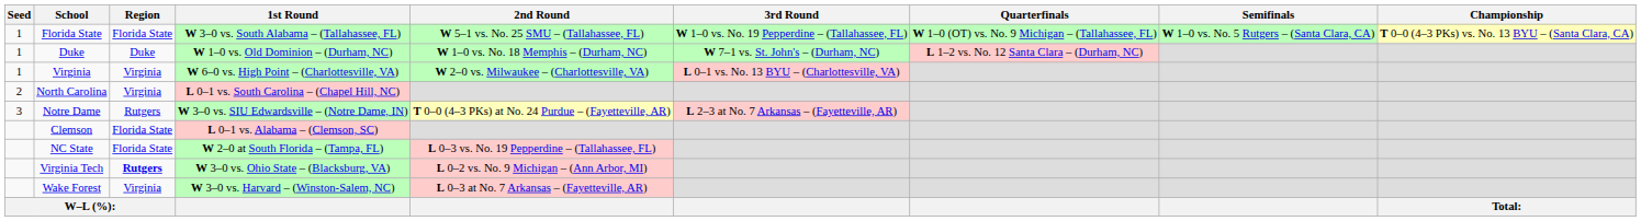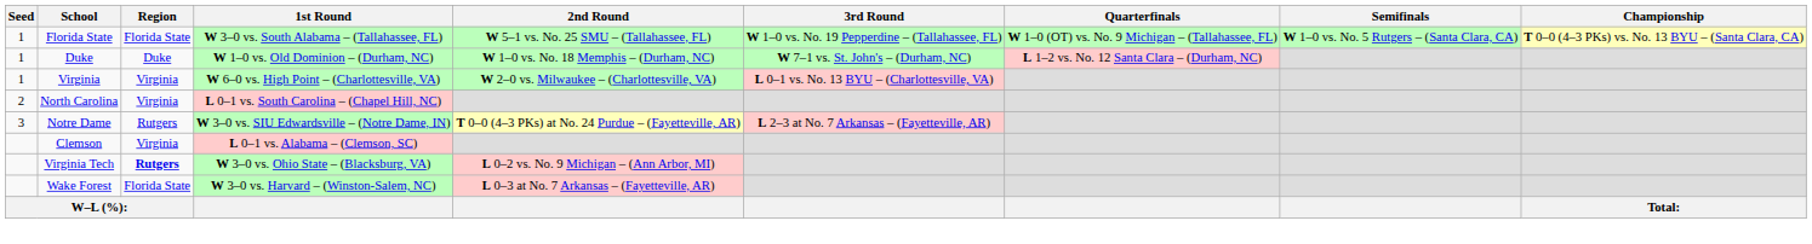 <table class="sortable wikitable" style="white-space:nowrap; text-align:center; font-size:90%;">
 <tr>
 <th>Seed</th>
 <th>School</th>
 <th>Region</th>
 <th>1st Round</th>
 <th>2nd Round</th>
 <th>3rd Round</th>
 <th>Quarterfinals</th>
 <th>Semifinals</th>
 <th>Championship</th>
 </tr>
 <tr>
 <td>1</td>
 <td><a href='#'>Florida State</a></td>
 <td><a href='#'>Florida State</a></td>
 <td style="background:#bfb;"><strong>W</strong> 3–0 vs. <a href='#'>South Alabama</a> – (<a href='#'>Tallahassee, FL</a>)</td>
 <td style="background:#bfb;"><strong>W</strong> 5–1 vs. No. 25 <a href='#'>SMU</a> – (<a href='#'>Tallahassee, FL</a>)</td>
 <td style="background:#bfb;"><strong>W</strong> 1–0 vs. No. 19 <a href='#'>Pepperdine</a> – (<a href='#'>Tallahassee, FL</a>)</td>
 <td style="background:#bfb;"><strong>W</strong> 1–0 (OT) vs. No. 9 <a href='#'>Michigan</a> – (<a href='#'>Tallahassee, FL</a>)</td>
 <td style="background:#bfb;"><strong>W</strong> 1–0 vs. No. 5 <a href='#'>Rutgers</a> – (<a href='#'>Santa Clara, CA</a>)</td>
 <td style="background:#ffb;"><strong>T</strong> 0–0 (4–3 PKs) vs. No. 13 <a href='#'>BYU</a> – (<a href='#'>Santa Clara, CA</a>)</td>
 </tr>
 <tr>
 <td>1</td>
 <td><a href='#'>Duke</a></td>
 <td><a href='#'>Duke</a></td>
 <td style="background:#bfb;"><strong>W</strong> 1–0 vs. <a href='#'>Old Dominion</a> – (<a href='#'>Durham, NC</a>)</td>
 <td style="background:#bfb;"><strong>W</strong> 1–0 vs. No. 18 <a href='#'>Memphis</a> – (<a href='#'>Durham, NC</a>)</td>
 <td style="background:#bfb;"><strong>W</strong> 7–1 vs. <a href='#'>St. John's</a> – (<a href='#'>Durham, NC</a>)</td>
 <td style="background:#fcc;"><strong>L</strong> 1–2 vs. No. 12 <a href='#'>Santa Clara</a> – (<a href='#'>Durham, NC</a>)</td>
 <td bgcolor=#ddd></td>
 <td bgcolor=#ddd></td>
 </tr>
 <tr>
 <td>1</td>
 <td><a href='#'>Virginia</a></td>
 <td><a href='#'>Virginia</a></td>
 <td style="background:#bfb;"><strong>W</strong> 6–0 vs. <a href='#'>High Point</a> – (<a href='#'>Charlottesville, VA</a>)</td>
 <td style="background:#bfb;"><strong>W</strong> 2–0 vs. <a href='#'>Milwaukee</a> – (<a href='#'>Charlottesville, VA</a>)</td>
 <td style="background:#fcc;"><strong>L</strong> 0–1 vs. No. 13 <a href='#'>BYU</a> – (<a href='#'>Charlottesville, VA</a>)</td>
 <td bgcolor=#ddd></td>
 <td bgcolor=#ddd></td>
 <td bgcolor=#ddd></td>
 </tr>
 <tr>
 <td>2</td>
 <td><a href='#'>North Carolina</a></td>
 <td><a href='#'>Virginia</a></td>
 <td style="background:#fcc;"><strong>L</strong> 0–1 vs. <a href='#'>South Carolina</a> – (<a href='#'>Chapel Hill, NC</a>)</td>
 <td bgcolor=#ddd></td>
 <td bgcolor=#ddd></td>
 <td bgcolor=#ddd></td>
 <td bgcolor=#ddd></td>
 <td bgcolor=#ddd></td>
 </tr>
 <tr>
 <td>3</td>
 <td><a href='#'>Notre Dame</a></td>
 <td><a href='#'>Rutgers</a></td>
 <td style="background:#bfb;"><strong>W</strong> 3–0 vs. <a href='#'>SIU Edwardsville</a> – (<a href='#'>Notre Dame, IN</a>)</td>
 <td style="background:#ffb;"><strong>T</strong> 0–0 (4–3 PKs) at No. 24 <a href='#'>Purdue</a> – (<a href='#'>Fayetteville, AR</a>)</td>
 <td style="background:#fcc;"><strong>L</strong> 2–3 at No. 7 <a href='#'>Arkansas</a> – (<a href='#'>Fayetteville, AR</a>)</td>
 <td bgcolor=#ddd></td>
 <td bgcolor=#ddd></td>
 <td bgcolor=#ddd></td>
 </tr>
 <tr>
 <td></td>
 <td><a href='#'>Clemson</a></td>
-<td><a href='#'>Florida State</a></td>
+<td><a href='#'>Virginia</a></td>
 <td style="background:#fcc;"><strong>L</strong> 0–1 vs. <a href='#'>Alabama</a> – (<a href='#'>Clemson, SC</a>)</td>
 <td bgcolor=#ddd></td>
-<td bgcolor=#ddd></td>
-<td bgcolor=#ddd></td>
-<td bgcolor=#ddd></td>
-<td bgcolor=#ddd></td>
-</tr>
-<tr>
-<td></td>
-<td><a href='#'>NC State</a></td>
-<td><a href='#'>Florida State</a></td>
-<td style="background:#bfb;"><strong>W</strong> 2–0 at <a href='#'>South Florida</a> – (<a href='#'>Tampa, FL</a>)</td>
-<td style="background:#fcc;"><strong>L</strong> 0–3 vs. No. 19 <a href='#'>Pepperdine</a> – (<a href='#'>Tallahassee, FL</a>)</td>
 <td bgcolor=#ddd></td>
 <td bgcolor=#ddd></td>
 <td bgcolor=#ddd></td>
 <td bgcolor=#ddd></td>
 </tr>
 <tr>
 <td></td>
 <td><a href='#'>Virginia Tech</a></td>
 <td><strong><a href='#'>Rutgers</a></strong></td>
 <td style="background:#bfb;"><strong>W</strong> 3–0 vs. <a href='#'>Ohio State</a> – (<a href='#'>Blacksburg, VA</a>)</td>
 <td style="background:#fcc;"><strong>L</strong> 0–2 vs. No. 9 <a href='#'>Michigan</a> – (<a href='#'>Ann Arbor, MI</a>)</td>
 <td bgcolor=#ddd></td>
 <td bgcolor=#ddd></td>
 <td bgcolor=#ddd></td>
 <td bgcolor=#ddd></td>
 </tr>
 <tr>
 <td></td>
 <td><a href='#'>Wake Forest</a></td>
-<td><a href='#'>Virginia</a></td>
+<td><a href='#'>Florida State</a></td>
 <td style="background:#bfb;"><strong>W</strong> 3–0 vs. <a href='#'>Harvard</a> – (<a href='#'>Winston-Salem, NC</a>)</td>
 <td style="background:#fcc;"><strong>L</strong> 0–3 at No. 7 <a href='#'>Arkansas</a> – (<a href='#'>Fayetteville, AR</a>)</td>
 <td bgcolor=#ddd></td>
 <td bgcolor=#ddd></td>
 <td bgcolor=#ddd></td>
 <td bgcolor=#ddd></td>
 </tr>
 <tr>
 <th colspan=3>W–L (%):</th>
 <th></th>
 <th></th>
 <th></th>
 <th></th>
 <th></th>
 <th> Total: </th>
 </tr>
 </table>
